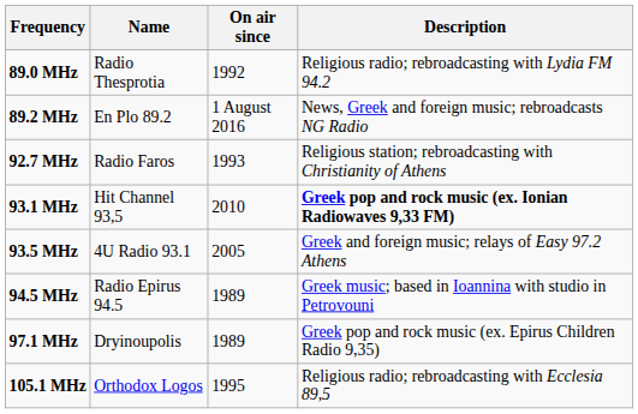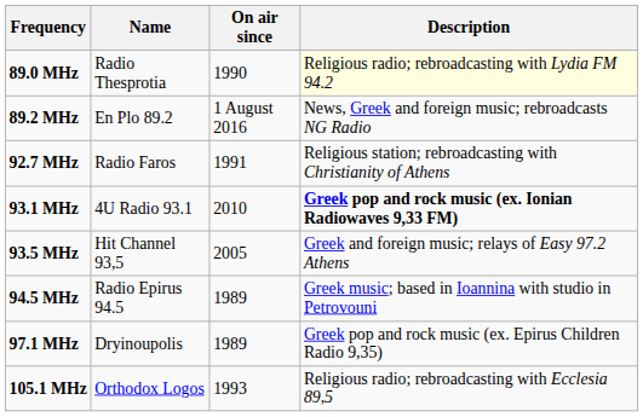 <table class="wikitable">
 <tr>
 <th>Frequency</th>
 <th>Name</th>
 <th>On air since</th>
 <th>Description</th>
 </tr>
 <tr>
 <td><strong>89.0 MHz</strong></td>
 <td>Radio Thesprotia</td>
-<td>1992</td>
-<td>Religious radio; rebroadcasting with <em>Lydia FM 94.2</em></td>
+<td>1990</td>
+<td style="background: lightyellow;">Religious radio; rebroadcasting with <em>Lydia FM 94.2</em></td>
 </tr>
 <tr>
 <td><strong>89.2 MHz</strong></td>
 <td>En Plo 89.2</td>
 <td>1 August 2016</td>
 <td>News, <a href='#'>Greek</a> and foreign music; rebroadcasts <em>NG Radio</em></td>
 </tr>
 <tr>
 <td><strong>92.7 MHz</strong></td>
 <td>Radio Faros</td>
-<td>1993</td>
+<td>1991</td>
 <td>Religious station; rebroadcasting with <em>Christianity of Athens</em></td>
 </tr>
 <tr>
 <td><strong>93.1 MHz</strong></td>
-<td>Hit Channel 93,5</td>
+<td>4U Radio 93.1</td>
 <td>2010</td>
 <td><strong><a href='#'>Greek</a> pop and rock music (ex. Ionian Radiowaves 9,33 FM)</strong></td>
 </tr>
 <tr>
 <td><strong>93.5 MHz</strong></td>
-<td>4U Radio 93.1</td>
+<td>Hit Channel 93,5</td>
 <td>2005</td>
 <td><a href='#'>Greek</a> and foreign music; relays of <em>Easy 97.2 Athens</em></td>
 </tr>
 <tr>
 <td><strong>94.5 MHz</strong></td>
 <td>Radio Epirus 94.5</td>
 <td>1989</td>
 <td><a href='#'>Greek music</a>; based in <a href='#'>Ioannina</a> with studio in <a href='#'>Petrovouni</a></td>
 </tr>
 <tr>
 <td><strong>97.1 MHz</strong></td>
 <td>Dryinoupolis</td>
 <td>1989</td>
 <td><a href='#'>Greek</a> pop and rock music (ex. Epirus Children Radio 9,35)</td>
 </tr>
 <tr>
 <td><strong>105.1 MHz</strong></td>
 <td><a href='#'>Orthodox Logos</a></td>
-<td>1995</td>
+<td>1993</td>
 <td>Religious radio; rebroadcasting with <em>Ecclesia 89,5</em></td>
 </tr>
 </table>
